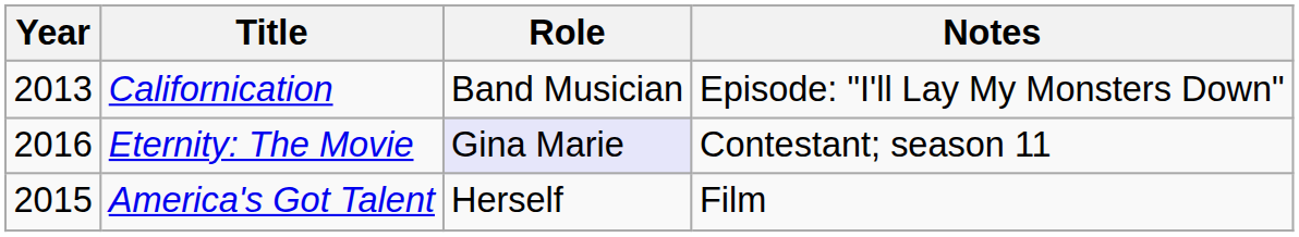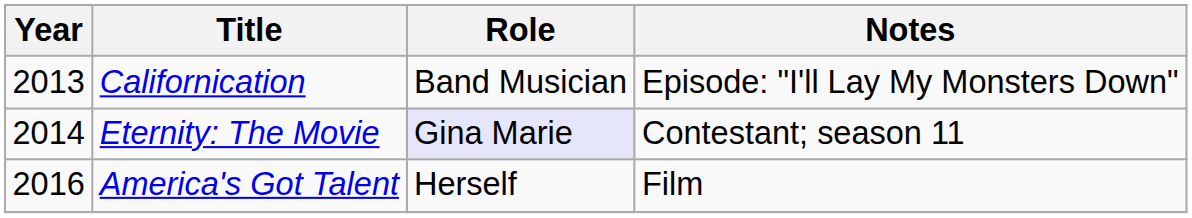 <table class="wikitable">
 <tr>
 <th>Year</th>
 <th>Title</th>
 <th>Role</th>
 <th>Notes</th>
 </tr>
 <tr>
 <td>2013</td>
 <td><em><a href='#'>Californication</a></em></td>
 <td>Band Musician</td>
 <td>Episode: "I'll Lay My Monsters Down"</td>
 </tr>
 <tr>
-<td>2016</td>
+<td>2014</td>
 <td><em><a href='#'>Eternity: The Movie</a></em></td>
 <td style="background: lavender;">Gina Marie</td>
 <td>Contestant; season 11</td>
 </tr>
 <tr>
-<td>2015</td>
+<td>2016</td>
 <td><em><a href='#'>America's Got Talent</a></em></td>
 <td>Herself</td>
 <td>Film</td>
 </tr>
 </table>
